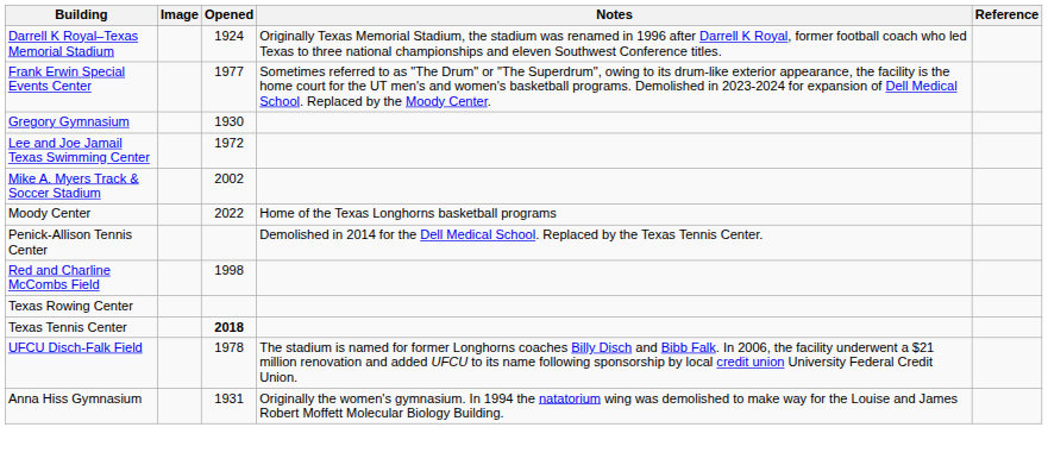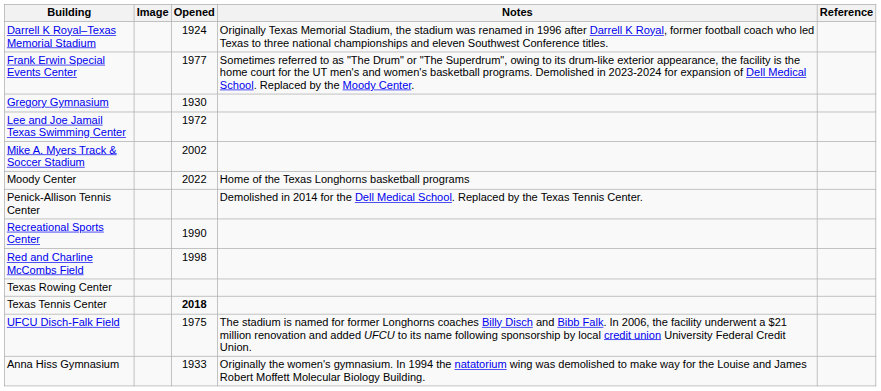 <table class="wikitable sortable" style="width:100%">
 <tr>
 <th width="*">Building</th>
 <th width="*" class="unsortable">Image</th>
 <th width="*">Opened</th>
 <th width="*" class="unsortable">Notes</th>
 <th wdith="*" class="unsortable">Reference</th>
 </tr>
 <tr valign="top">
 <td><a href='#'>Darrell K Royal–Texas Memorial Stadium</a></td>
 <td align="center"></td>
 <td align="center">1924</td>
 <td>Originally Texas Memorial Stadium, the stadium was renamed  in 1996 after <a href='#'>Darrell K Royal</a>, former football coach who led Texas to three national championships and eleven Southwest Conference titles.</td>
 <td align="center"></td>
 </tr>
 <tr valign="top">
 <td><a href='#'>Frank Erwin Special Events Center</a></td>
 <td align="center"></td>
 <td align="center">1977</td>
 <td>Sometimes referred to as "The Drum" or "The Superdrum", owing to its drum-like exterior appearance, the facility is the home court for the UT men's and women's basketball programs. Demolished in 2023-2024 for expansion of <a href='#'>Dell Medical School</a>. Replaced by the <a href='#'>Moody Center</a>.</td>
 <td align="center"></td>
 </tr>
 <tr valign="top">
 <td><a href='#'>Gregory Gymnasium</a></td>
 <td align="center"></td>
 <td align="center">1930</td>
 <td></td>
 <td align="center"></td>
 </tr>
 <tr valign="top">
 <td><a href='#'>Lee and Joe Jamail Texas Swimming Center</a></td>
 <td align="center"></td>
 <td align="center">1972</td>
 <td></td>
 <td align="center"></td>
 </tr>
 <tr valign="top">
 <td><a href='#'>Mike A. Myers Track & Soccer Stadium</a></td>
 <td align="center"></td>
 <td align="center">2002</td>
 <td></td>
 <td align="center"></td>
 </tr>
 <tr valign="top">
 <td>Moody Center</td>
 <td align="center"></td>
 <td align="center">2022</td>
 <td>Home of the Texas Longhorns basketball programs</td>
 <td align="center"></td>
 </tr>
 <tr valign="top">
 <td>Penick-Allison Tennis Center</td>
 <td align="center"></td>
 <td align="center"></td>
 <td>Demolished in 2014 for the <a href='#'>Dell Medical School</a>. Replaced by the Texas Tennis Center.</td>
 <td align="center"></td>
 </tr>
+<tr>
+<td><a href='#'>Recreational Sports Center</a></td>
+<td></td>
+<td align="center">1990</td>
+<td></td>
+<td></td>
+</tr>
 <tr valign="top">
 <td><a href='#'>Red and Charline McCombs Field</a></td>
 <td align="center"></td>
 <td align="center">1998</td>
 <td></td>
 <td align="center"></td>
 </tr>
 <tr valign="top">
 <td>Texas Rowing Center</td>
 <td align="center"></td>
 <td align="center"></td>
 <td></td>
 <td align="center"></td>
 </tr>
 <tr valign="top">
 <td>Texas Tennis Center</td>
 <td align="center"></td>
 <td align="center"><strong>2018</strong></td>
 <td></td>
 <td align="center"></td>
 </tr>
 <tr valign="top">
 <td><a href='#'>UFCU Disch-Falk Field</a></td>
 <td align="center"></td>
-<td align="center">1978</td>
+<td align="center">1975</td>
 <td>The stadium is named for former Longhorns coaches <a href='#'>Billy Disch</a> and <a href='#'>Bibb Falk</a>. In 2006, the facility underwent a $21 million renovation and added <em>UFCU</em> to its name following sponsorship by local <a href='#'>credit union</a> University Federal Credit Union.</td>
 <td align="center"></td>
 </tr>
 <tr valign="top">
 <td>Anna Hiss Gymnasium</td>
 <td align="center"></td>
-<td align="center">1931</td>
+<td align="center">1933</td>
 <td>Originally the women's gymnasium. In 1994 the <a href='#'>natatorium</a> wing was demolished to make way for the Louise and James Robert Moffett Molecular Biology Building.</td>
 <td align="center"></td>
 </tr>
 </table>
